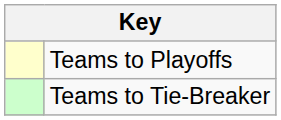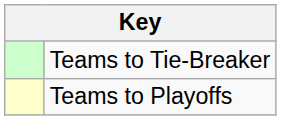 <table class="wikitable" style="text-align: center;">
 <tr>
 <th colspan=2>Key</th>
 </tr>
 <tr>
+<td style="background:#ccffcc; width:20px;"></td>
+<td align=left>Teams to Tie-Breaker</td>
+</tr>
+<tr>
 <td style="background:#ffffcc; width:20px;"></td>
 <td align=left>Teams to Playoffs</td>
 </tr>
-<tr>
-<td style="background:#ccffcc; width:20px;"></td>
-<td align=left>Teams to Tie-Breaker</td>
-</tr>
 </table>
